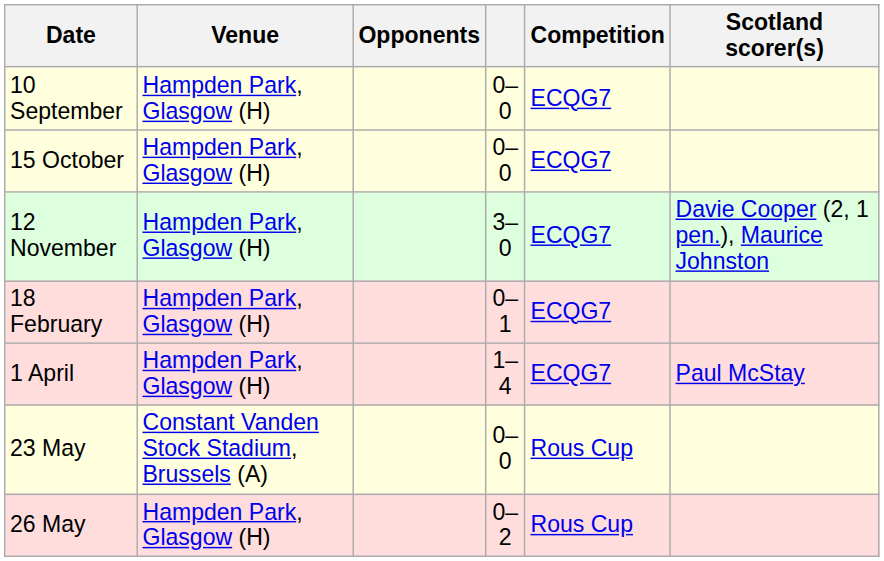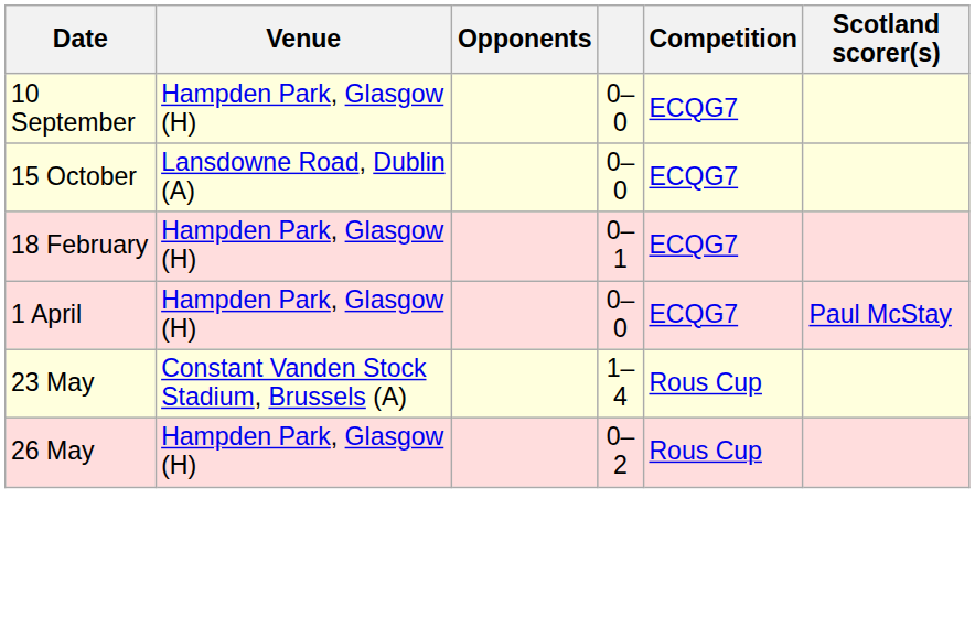 <table class="wikitable">
 <tr>
 <th>Date</th>
 <th>Venue</th>
 <th>Opponents</th>
 <th></th>
 <th>Competition</th>
 <th>Scotland scorer(s)</th>
 </tr>
 <tr bgcolor=#ffffdd>
 <td>10 September</td>
 <td><a href='#'>Hampden Park</a>, <a href='#'>Glasgow</a> (H)</td>
 <td></td>
 <td align=center>0–0</td>
 <td><a href='#'>ECQG7</a></td>
 <td></td>
 </tr>
 <tr bgcolor=#ffffdd>
 <td>15 October</td>
-<td><a href='#'>Hampden Park</a>, <a href='#'>Glasgow</a> (H)</td>
+<td><a href='#'>Lansdowne Road</a>, <a href='#'>Dublin</a> (A)</td>
 <td></td>
 <td align=center>0–0</td>
 <td><a href='#'>ECQG7</a></td>
 <td></td>
-</tr>
-<tr bgcolor=#ddffdd>
-<td>12 November</td>
-<td><a href='#'>Hampden Park</a>, <a href='#'>Glasgow</a> (H)</td>
-<td></td>
-<td align=center>3–0</td>
-<td><a href='#'>ECQG7</a></td>
-<td><a href='#'>Davie Cooper</a> (2, 1 <a href='#'>pen.</a>), <a href='#'>Maurice Johnston</a></td>
 </tr>
 <tr bgcolor=#ffdddd>
 <td>18 February</td>
 <td><a href='#'>Hampden Park</a>, <a href='#'>Glasgow</a> (H)</td>
 <td></td>
 <td align=center>0–1</td>
 <td><a href='#'>ECQG7</a></td>
 <td></td>
 </tr>
 <tr bgcolor=#ffdddd>
 <td>1 April</td>
 <td><a href='#'>Hampden Park</a>, <a href='#'>Glasgow</a> (H)</td>
 <td></td>
-<td align=center>1–4</td>
+<td align=center>0–0</td>
 <td><a href='#'>ECQG7</a></td>
 <td><a href='#'>Paul McStay</a></td>
 </tr>
 <tr bgcolor=#ffffdd>
 <td>23 May</td>
 <td><a href='#'>Constant Vanden Stock Stadium</a>, <a href='#'>Brussels</a> (A)</td>
 <td></td>
-<td align=center>0–0</td>
+<td align=center>1–4</td>
 <td><a href='#'>Rous Cup</a></td>
 <td></td>
 </tr>
 <tr bgcolor=#ffdddd>
 <td>26 May</td>
 <td><a href='#'>Hampden Park</a>, <a href='#'>Glasgow</a> (H)</td>
 <td></td>
 <td align=center>0–2</td>
 <td><a href='#'>Rous Cup</a></td>
 <td></td>
 </tr>
 </table>
